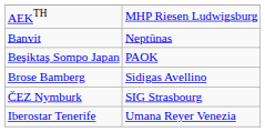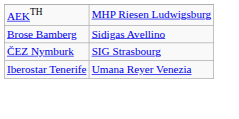 <table class="wikitable">
 <tr>
 </tr>
 <tr>
 <td> <a href='#'>AEK</a><sup>TH</sup></td>
 <td> <a href='#'>MHP Riesen Ludwigsburg</a></td>
-</tr>
-<tr>
-<td> <a href='#'>Banvit</a></td>
-<td> <a href='#'>Neptūnas</a></td>
-</tr>
-<tr>
-<td> <a href='#'>Beşiktaş Sompo Japan</a></td>
-<td> <a href='#'>PAOK</a></td>
 </tr>
 <tr>
 <td> <a href='#'>Brose Bamberg</a></td>
 <td> <a href='#'>Sidigas Avellino</a></td>
 </tr>
 <tr>
 <td> <a href='#'>ČEZ Nymburk</a></td>
 <td> <a href='#'>SIG Strasbourg</a></td>
 </tr>
 <tr>
 <td> <a href='#'>Iberostar Tenerife</a></td>
 <td> <a href='#'>Umana Reyer Venezia</a></td>
 </tr>
 </table>
